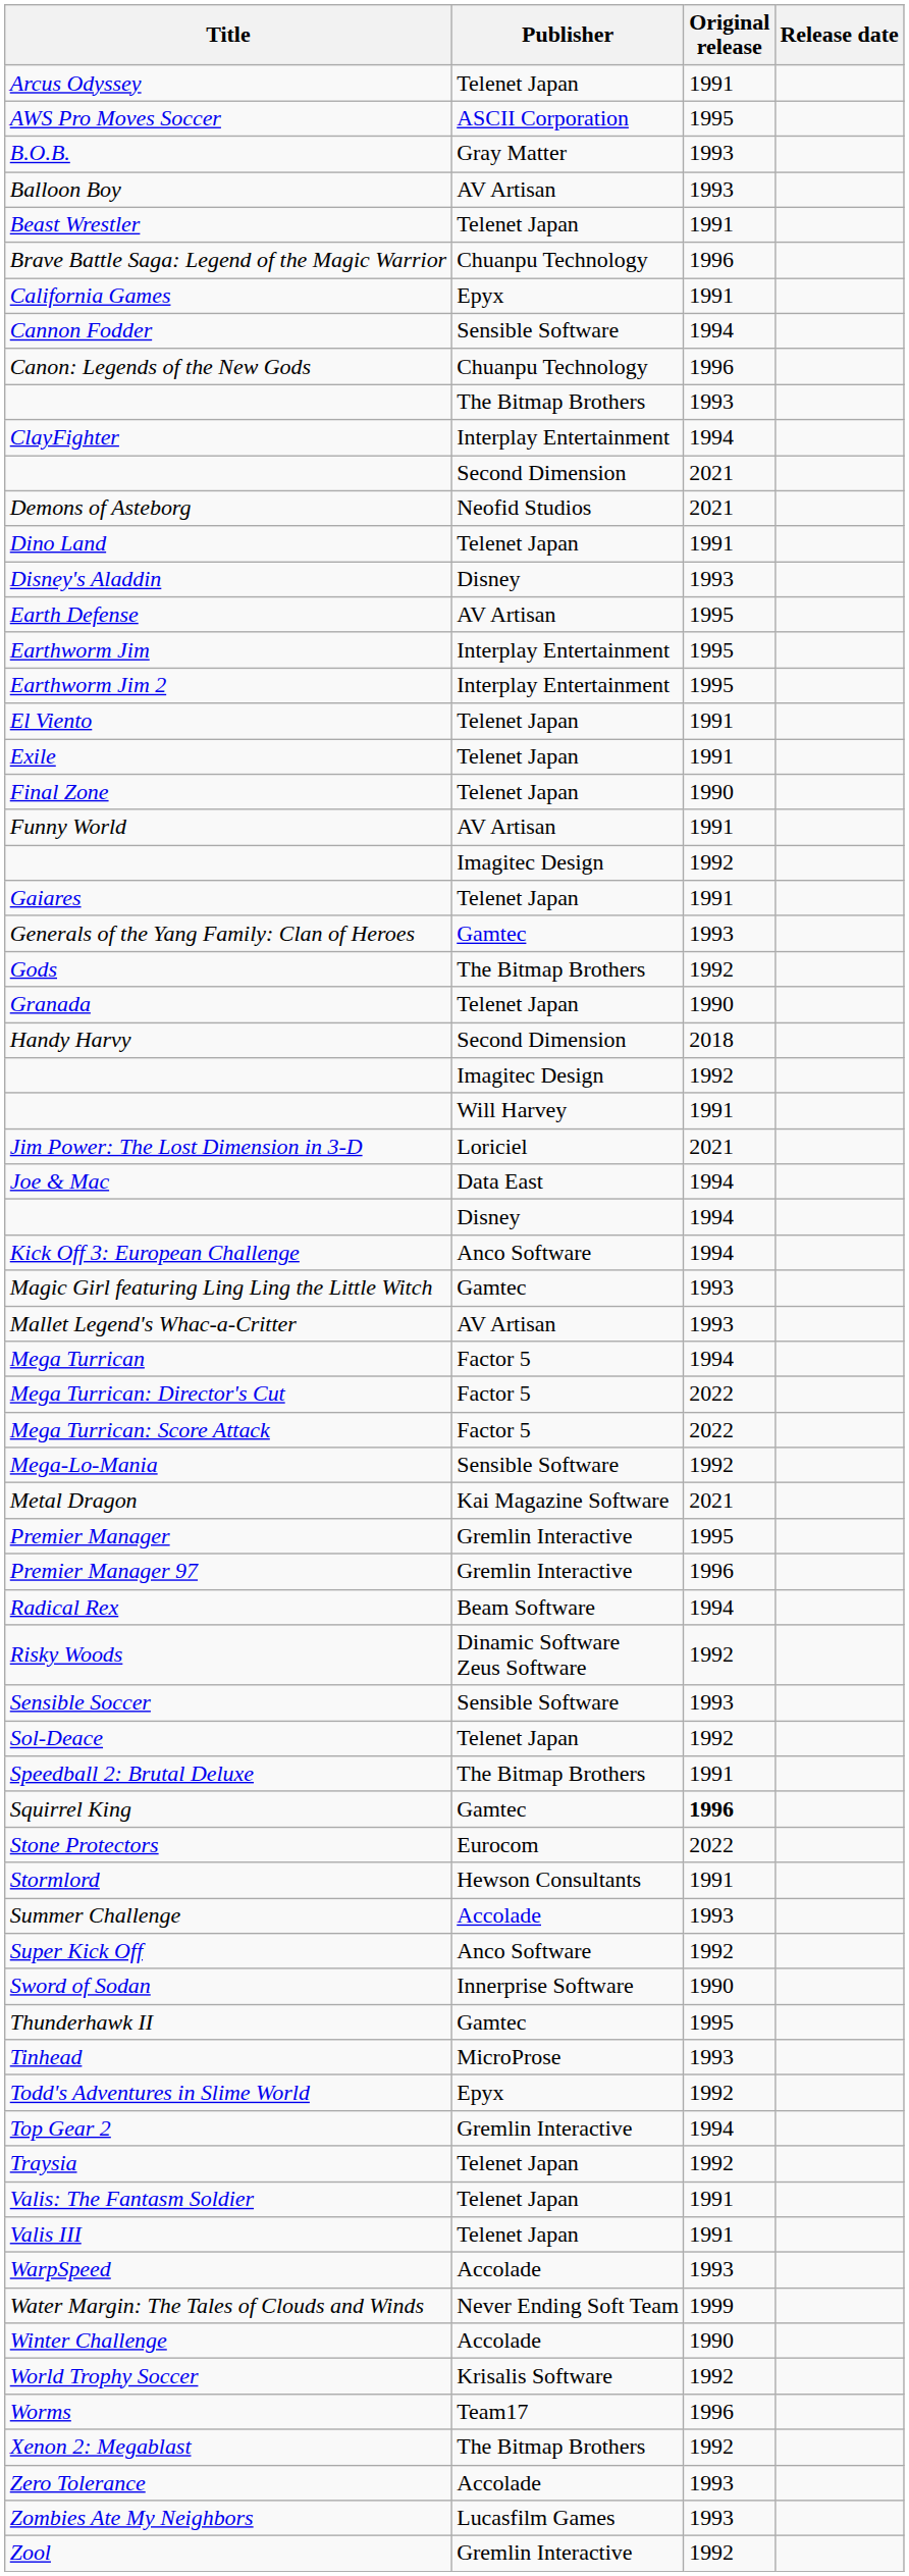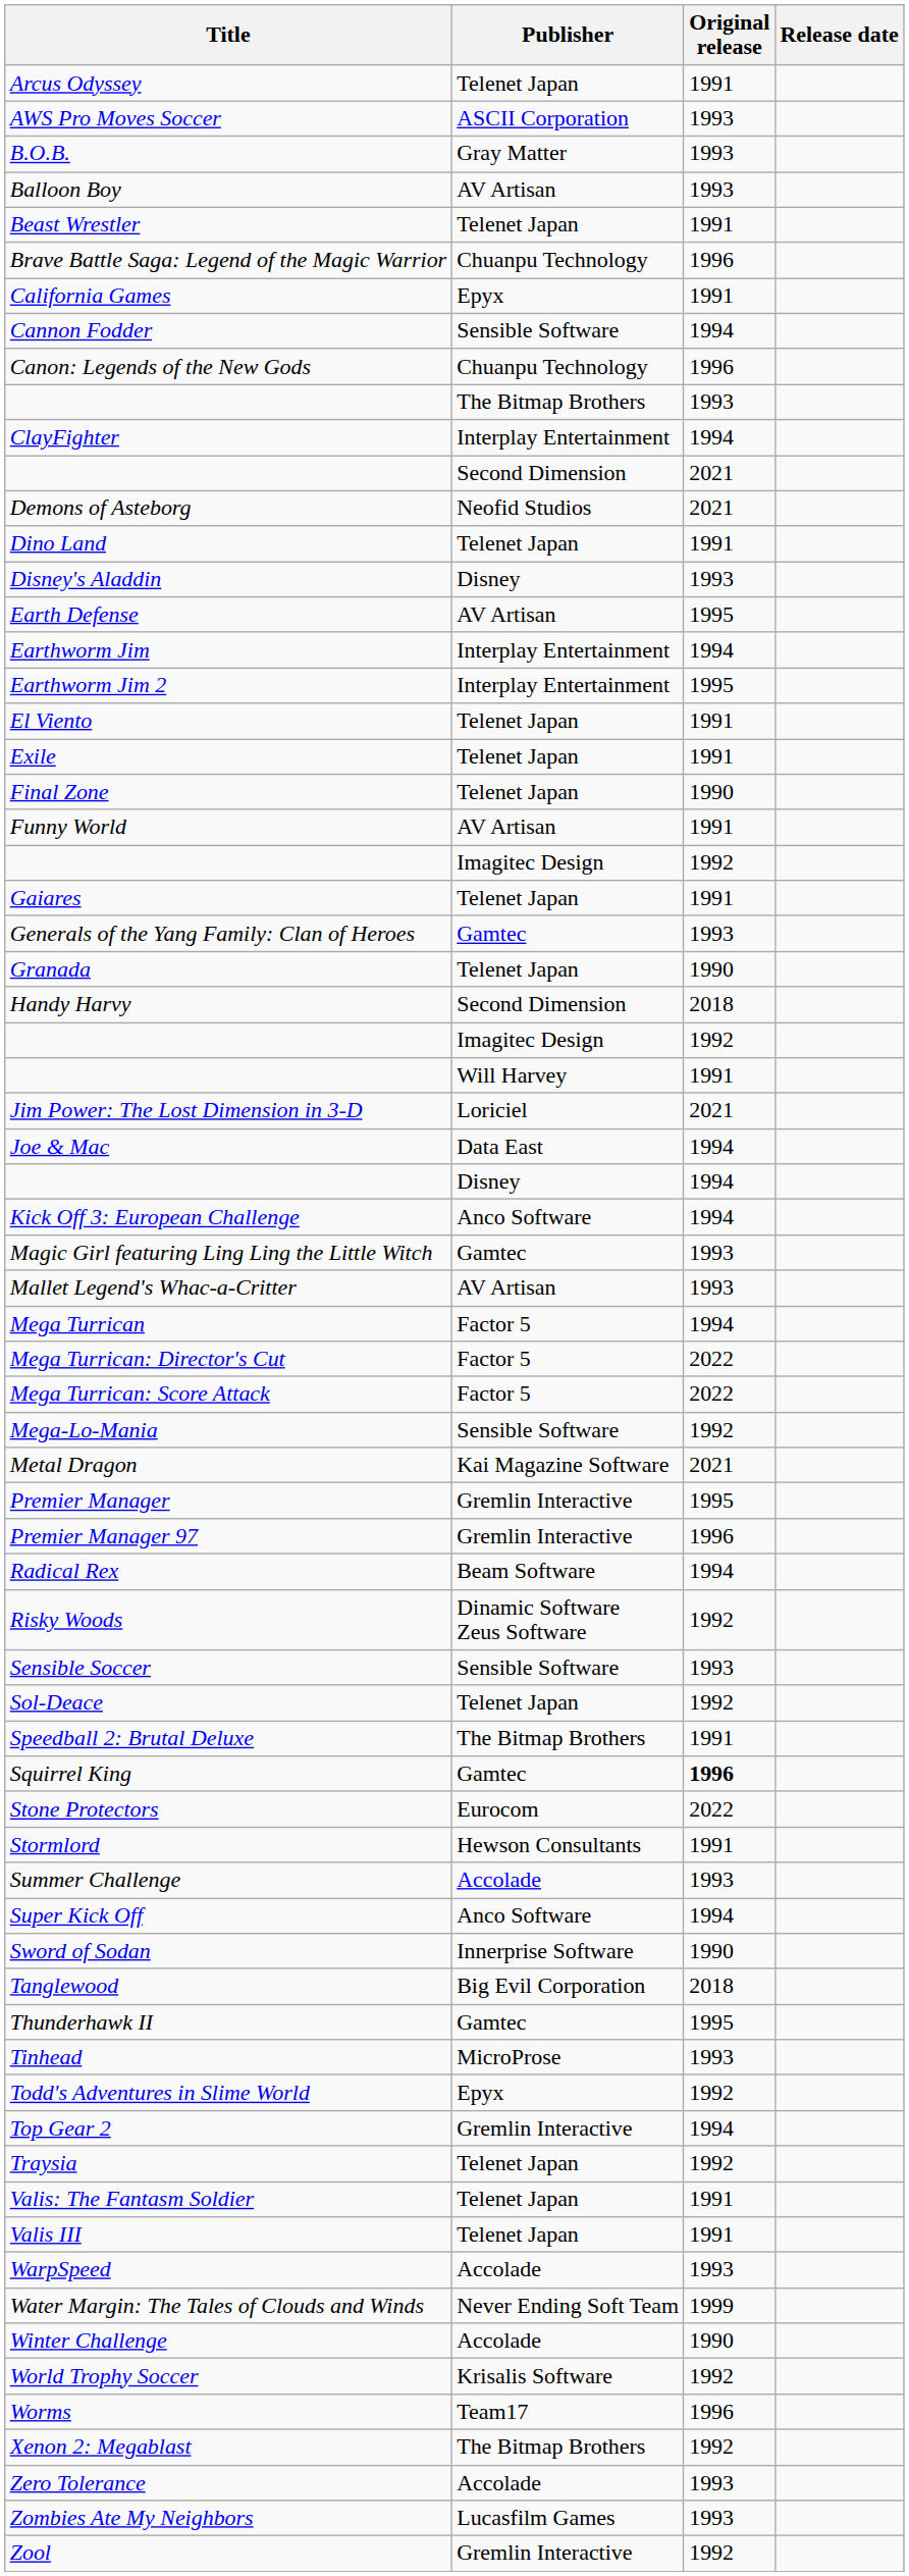 <table class="wikitable sortable" width="auto">
 <tr>
 <th>Title</th>
 <th>Publisher</th>
 <th>Original<br>release</th>
 <th>Release date</th>
 </tr>
 <tr>
 <td><em><a href='#'>Arcus Odyssey</a></em></td>
 <td>Telenet Japan</td>
 <td>1991</td>
 <td></td>
 </tr>
 <tr>
 <td><em><a href='#'>AWS Pro Moves Soccer</a></em></td>
 <td><a href='#'>ASCII Corporation</a></td>
-<td>1995</td>
+<td>1993</td>
 <td></td>
 </tr>
 <tr>
 <td><em><a href='#'>B.O.B.</a></em></td>
 <td>Gray Matter</td>
 <td>1993</td>
 <td></td>
 </tr>
 <tr>
 <td><em>Balloon Boy</em></td>
 <td>AV Artisan</td>
 <td>1993</td>
 <td></td>
 </tr>
 <tr>
 <td><em><a href='#'>Beast Wrestler</a></em></td>
 <td>Telenet Japan</td>
 <td>1991</td>
 <td></td>
 </tr>
 <tr>
 <td><em>Brave Battle Saga: Legend of the Magic Warrior</em></td>
 <td>Chuanpu Technology</td>
 <td>1996</td>
 <td></td>
 </tr>
 <tr>
 <td><em><a href='#'>California Games</a></em></td>
 <td>Epyx</td>
 <td>1991</td>
 <td></td>
 </tr>
 <tr>
 <td><em><a href='#'>Cannon Fodder</a></em></td>
 <td>Sensible Software</td>
 <td>1994</td>
 <td></td>
 </tr>
 <tr>
 <td><em>Canon: Legends of the New Gods</em></td>
 <td>Chuanpu Technology</td>
 <td>1996</td>
 <td></td>
 </tr>
 <tr>
 <td></td>
 <td>The Bitmap Brothers</td>
 <td>1993</td>
 <td></td>
 </tr>
 <tr>
 <td><em><a href='#'>ClayFighter</a></em></td>
 <td>Interplay Entertainment</td>
 <td>1994</td>
 <td></td>
 </tr>
 <tr>
 <td></td>
 <td>Second Dimension</td>
 <td>2021</td>
 <td></td>
 </tr>
 <tr>
 <td><em>Demons of Asteborg</em></td>
 <td>Neofid Studios</td>
 <td>2021</td>
 <td></td>
 </tr>
 <tr>
 <td><em><a href='#'>Dino Land</a></em></td>
 <td>Telenet Japan</td>
 <td>1991</td>
 <td></td>
 </tr>
 <tr>
 <td><em><a href='#'>Disney's Aladdin</a></em></td>
 <td>Disney</td>
 <td>1993</td>
 <td></td>
 </tr>
 <tr>
 <td><em><a href='#'>Earth Defense</a></em></td>
 <td>AV Artisan</td>
 <td>1995</td>
 <td></td>
 </tr>
 <tr>
 <td><em><a href='#'>Earthworm Jim</a></em></td>
 <td>Interplay Entertainment</td>
-<td>1995</td>
+<td>1994</td>
 <td></td>
 </tr>
 <tr>
 <td><em><a href='#'>Earthworm Jim 2</a></em></td>
 <td>Interplay Entertainment</td>
 <td>1995</td>
 <td></td>
 </tr>
 <tr>
 <td><em><a href='#'>El Viento</a></em></td>
 <td>Telenet Japan</td>
 <td>1991</td>
 <td></td>
 </tr>
 <tr>
 <td><em><a href='#'>Exile</a></em></td>
 <td>Telenet Japan</td>
 <td>1991</td>
 <td></td>
 </tr>
 <tr>
 <td><em><a href='#'>Final Zone</a></em></td>
 <td>Telenet Japan</td>
 <td>1990</td>
 <td></td>
 </tr>
 <tr>
 <td><em>Funny World</em></td>
 <td>AV Artisan</td>
 <td>1991</td>
 <td></td>
 </tr>
 <tr>
 <td></td>
 <td>Imagitec Design</td>
 <td>1992</td>
 <td></td>
 </tr>
 <tr>
 <td><em><a href='#'>Gaiares</a></em></td>
 <td>Telenet Japan</td>
 <td>1991</td>
 <td></td>
 </tr>
 <tr>
 <td><em>Generals of the Yang Family: Clan of Heroes</em></td>
 <td><a href='#'>Gamtec</a></td>
 <td>1993</td>
-<td></td>
-</tr>
-<tr>
-<td><em><a href='#'>Gods</a></em></td>
-<td>The Bitmap Brothers</td>
-<td>1992</td>
 <td></td>
 </tr>
 <tr>
 <td><em><a href='#'>Granada</a></em></td>
 <td>Telenet Japan</td>
 <td>1990</td>
 <td></td>
 </tr>
 <tr>
 <td><em>Handy Harvy</em></td>
 <td>Second Dimension</td>
 <td>2018</td>
 <td></td>
 </tr>
 <tr>
 <td></td>
 <td>Imagitec Design</td>
 <td>1992</td>
 <td></td>
 </tr>
 <tr>
 <td></td>
 <td>Will Harvey</td>
 <td>1991</td>
 <td></td>
 </tr>
 <tr>
 <td><em><a href='#'>Jim Power: The Lost Dimension in 3-D</a></em></td>
 <td>Loriciel</td>
 <td>2021</td>
 <td></td>
 </tr>
 <tr>
 <td><em><a href='#'>Joe & Mac</a></em></td>
 <td>Data East</td>
 <td>1994</td>
 <td></td>
 </tr>
 <tr>
 <td></td>
 <td>Disney</td>
 <td>1994</td>
 <td></td>
 </tr>
 <tr>
 <td><em><a href='#'>Kick Off 3: European Challenge</a></em></td>
 <td>Anco Software</td>
 <td>1994</td>
 <td></td>
 </tr>
 <tr>
 <td><em>Magic Girl featuring Ling Ling the Little Witch</em></td>
 <td>Gamtec</td>
 <td>1993</td>
 <td></td>
 </tr>
 <tr>
 <td><em>Mallet Legend's Whac-a-Critter</em></td>
 <td>AV Artisan</td>
 <td>1993</td>
 <td></td>
 </tr>
 <tr>
 <td><em><a href='#'>Mega Turrican</a></em></td>
 <td>Factor 5</td>
 <td>1994</td>
 <td></td>
 </tr>
 <tr>
 <td><em><a href='#'>Mega Turrican: Director's Cut</a></em></td>
 <td>Factor 5</td>
 <td>2022</td>
 <td></td>
 </tr>
 <tr>
 <td><em><a href='#'>Mega Turrican: Score Attack</a></em></td>
 <td>Factor 5</td>
 <td>2022</td>
 <td></td>
 </tr>
 <tr>
 <td><em><a href='#'>Mega-Lo-Mania</a></em></td>
 <td>Sensible Software</td>
 <td>1992</td>
 <td></td>
 </tr>
 <tr>
 <td><em>Metal Dragon</em></td>
 <td>Kai Magazine Software</td>
 <td>2021</td>
 <td></td>
 </tr>
 <tr>
 <td><em><a href='#'>Premier Manager</a></em></td>
 <td>Gremlin Interactive</td>
 <td>1995</td>
 <td></td>
 </tr>
 <tr>
 <td><em><a href='#'>Premier Manager 97</a></em></td>
 <td>Gremlin Interactive</td>
 <td>1996</td>
 <td></td>
 </tr>
 <tr>
 <td><em><a href='#'>Radical Rex</a></em></td>
 <td>Beam Software</td>
 <td>1994</td>
 <td></td>
 </tr>
 <tr>
 <td><em><a href='#'>Risky Woods</a></em></td>
 <td>Dinamic Software<br>Zeus Software</td>
 <td>1992</td>
 <td></td>
 </tr>
 <tr>
 <td><em><a href='#'>Sensible Soccer</a></em></td>
 <td>Sensible Software</td>
 <td>1993</td>
 <td></td>
 </tr>
 <tr>
 <td><em><a href='#'>Sol-Deace</a></em></td>
 <td>Telenet Japan</td>
 <td>1992</td>
 <td></td>
 </tr>
 <tr>
 <td><em><a href='#'>Speedball 2: Brutal Deluxe</a></em></td>
 <td>The Bitmap Brothers</td>
 <td>1991</td>
 <td></td>
 </tr>
 <tr>
 <td><em>Squirrel King</em></td>
 <td>Gamtec</td>
 <td><strong>1996</strong></td>
 <td></td>
 </tr>
 <tr>
 <td><em><a href='#'>Stone Protectors</a></em></td>
 <td>Eurocom</td>
 <td>2022</td>
 <td><br></td>
 </tr>
 <tr>
 <td><em><a href='#'>Stormlord</a></em></td>
 <td>Hewson Consultants</td>
 <td>1991</td>
 <td></td>
 </tr>
 <tr>
 <td><em>Summer Challenge</em></td>
 <td><a href='#'>Accolade</a></td>
 <td>1993</td>
 <td></td>
 </tr>
 <tr>
 <td><em><a href='#'>Super Kick Off</a></em></td>
 <td>Anco Software</td>
-<td>1992</td>
+<td>1994</td>
 <td></td>
 </tr>
 <tr>
 <td><em><a href='#'>Sword of Sodan</a></em></td>
 <td>Innerprise Software</td>
 <td>1990</td>
+<td></td>
+</tr>
+<tr>
+<td><em><a href='#'>Tanglewood</a></em></td>
+<td>Big Evil Corporation</td>
+<td>2018</td>
 <td></td>
 </tr>
 <tr>
 <td><em>Thunderhawk II</em></td>
 <td>Gamtec</td>
 <td>1995</td>
 <td></td>
 </tr>
 <tr>
 <td><em><a href='#'>Tinhead</a></em></td>
 <td>MicroProse</td>
 <td>1993</td>
 <td></td>
 </tr>
 <tr>
 <td><em><a href='#'>Todd's Adventures in Slime World</a></em></td>
 <td>Epyx</td>
 <td>1992</td>
 <td></td>
 </tr>
 <tr>
 <td><em><a href='#'>Top Gear 2</a></em></td>
 <td>Gremlin Interactive</td>
 <td>1994</td>
 <td></td>
 </tr>
 <tr>
 <td><em><a href='#'>Traysia</a></em></td>
 <td>Telenet Japan</td>
 <td>1992</td>
 <td></td>
 </tr>
 <tr>
 <td><em><a href='#'>Valis: The Fantasm Soldier</a></em></td>
 <td>Telenet Japan</td>
 <td>1991</td>
 <td></td>
 </tr>
 <tr>
 <td><em><a href='#'>Valis III</a></em></td>
 <td>Telenet Japan</td>
 <td>1991</td>
 <td></td>
 </tr>
 <tr>
 <td><em><a href='#'>WarpSpeed</a></em></td>
 <td>Accolade</td>
 <td>1993</td>
 <td></td>
 </tr>
 <tr>
 <td><em>Water Margin: The Tales of Clouds and Winds</em></td>
 <td>Never Ending Soft Team</td>
 <td>1999</td>
 <td></td>
 </tr>
 <tr>
 <td><em><a href='#'>Winter Challenge</a></em></td>
 <td>Accolade</td>
 <td>1990</td>
 <td></td>
 </tr>
 <tr>
 <td><em><a href='#'>World Trophy Soccer</a></em></td>
 <td>Krisalis Software</td>
 <td>1992</td>
 <td></td>
 </tr>
 <tr>
 <td><em><a href='#'>Worms</a></em></td>
 <td>Team17</td>
 <td>1996</td>
 <td></td>
 </tr>
 <tr>
 <td><em><a href='#'>Xenon 2: Megablast</a></em></td>
 <td>The Bitmap Brothers</td>
 <td>1992</td>
 <td></td>
 </tr>
 <tr>
 <td><em><a href='#'>Zero Tolerance</a></em></td>
 <td>Accolade</td>
 <td>1993</td>
 <td></td>
 </tr>
 <tr>
 <td><em><a href='#'>Zombies Ate My Neighbors</a></em></td>
 <td>Lucasfilm Games</td>
 <td>1993</td>
 <td></td>
 </tr>
 <tr>
 <td><em><a href='#'>Zool</a></em></td>
 <td>Gremlin Interactive</td>
 <td>1992</td>
 <td></td>
 </tr>
 </table>
